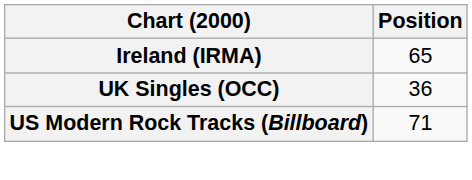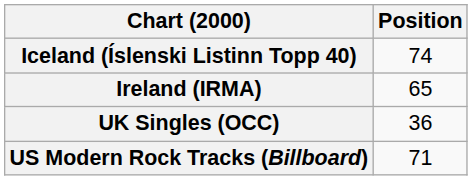 <table class="wikitable sortable plainrowheaders" style="text-align:center">
 <tr>
 <th>Chart (2000)</th>
 <th>Position</th>
+</tr>
+<tr>
+<th scope="row">Iceland (Íslenski Listinn Topp 40)</th>
+<td>74</td>
 </tr>
 <tr>
 <th scope="row">Ireland (IRMA)</th>
 <td>65</td>
 </tr>
 <tr>
 <th scope="row">UK Singles (OCC)</th>
 <td>36</td>
 </tr>
 <tr>
 <th scope="row">US Modern Rock Tracks (<em>Billboard</em>)</th>
 <td>71</td>
 </tr>
 </table>
